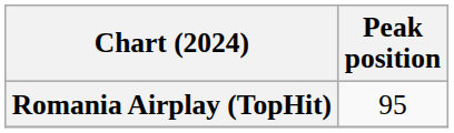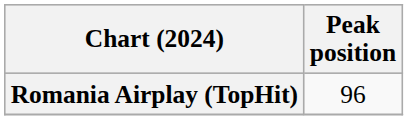 <table class="wikitable plainrowheaders" style="text-align:center">
 <tr>
 <th scope="col">Chart (2024)</th>
 <th scope="col">Peak<br>position</th>
 </tr>
 <tr>
 <th scope="row">Romania Airplay (TopHit)</th>
-<td>95</td>
+<td>96</td>
 </tr>
 <tr>
 </tr>
 </table>
